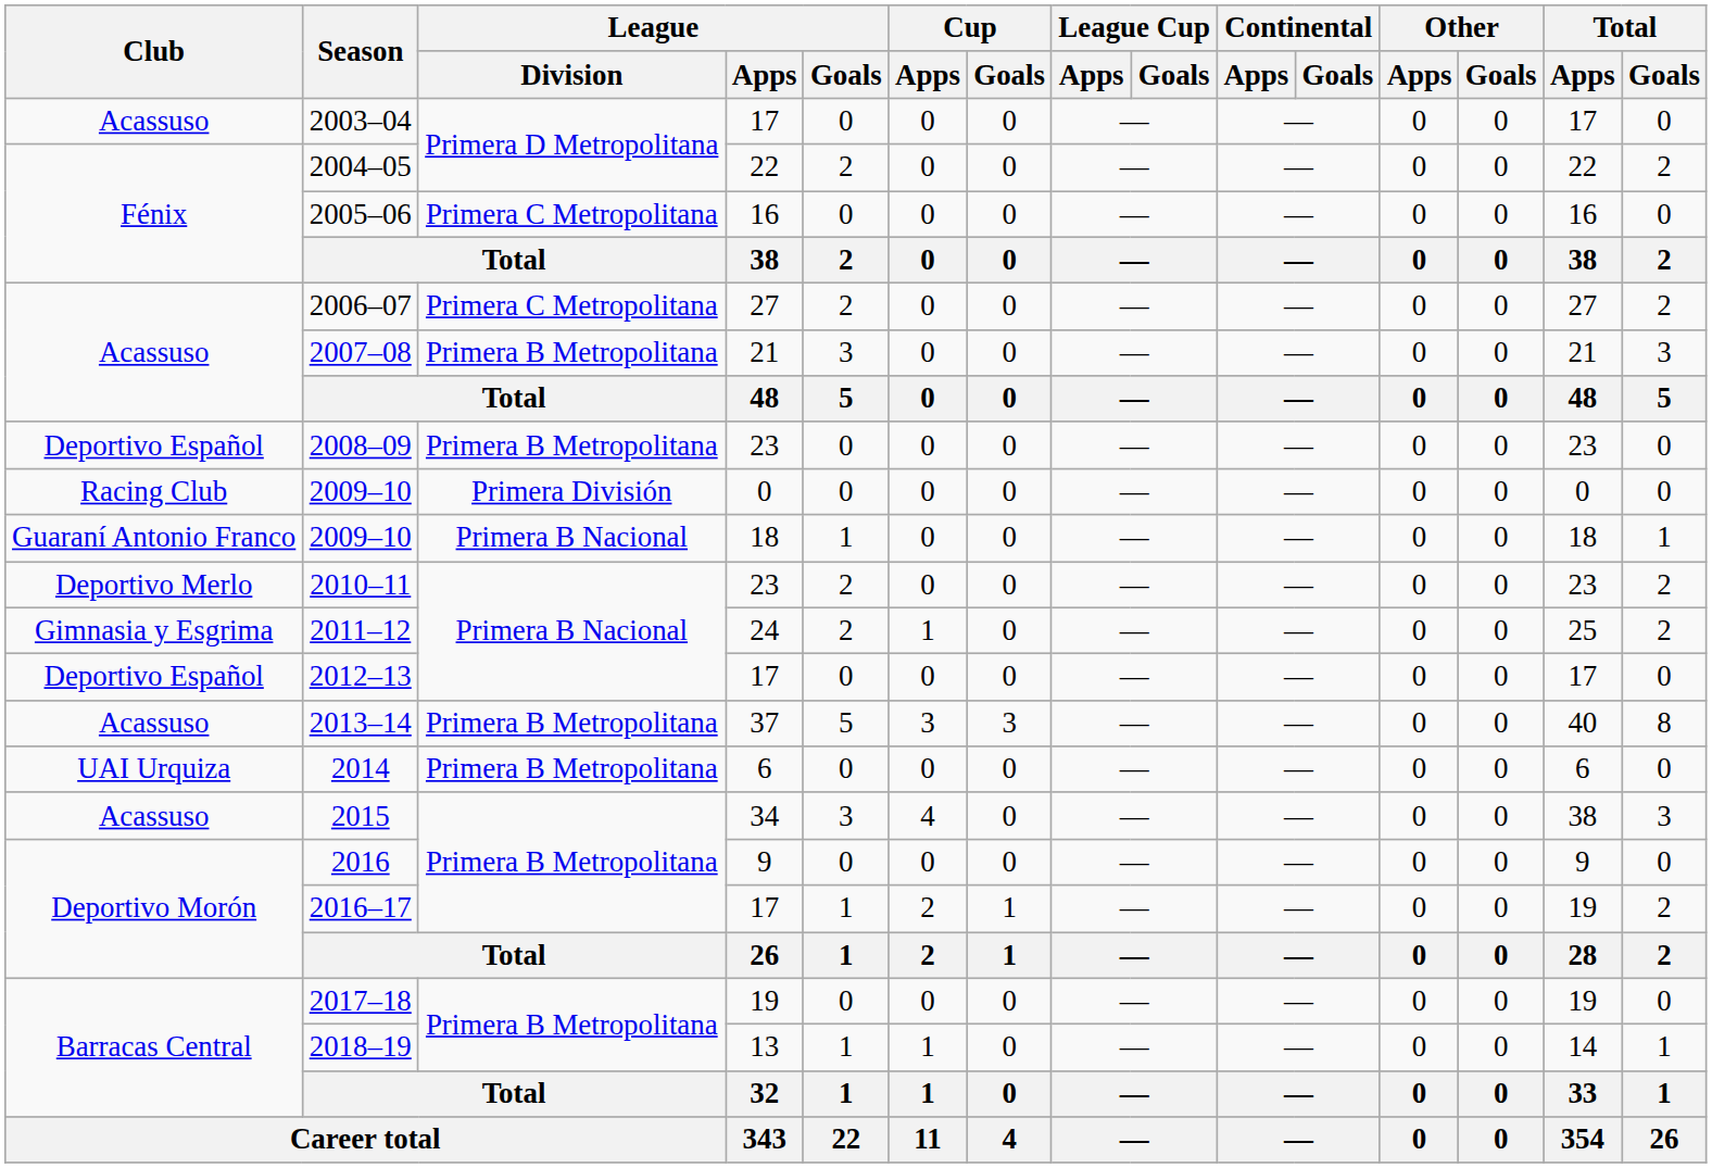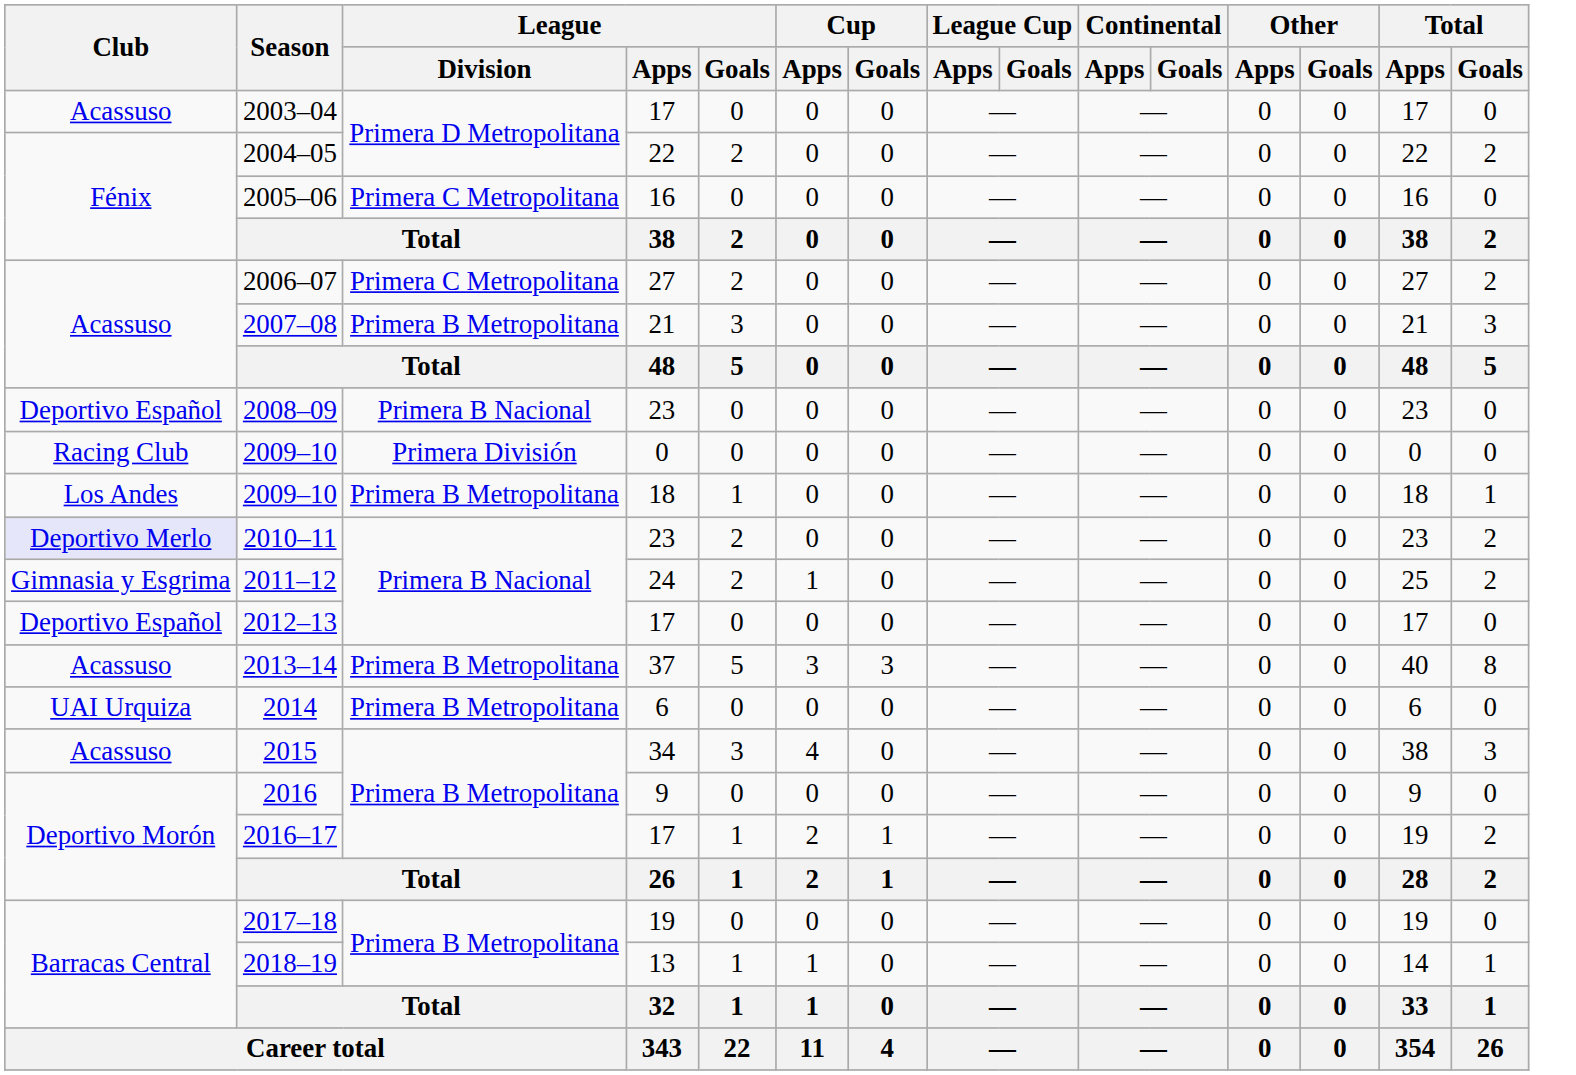 <table class="wikitable" style="text-align:center">
 <tr>
 <th rowspan="2">Club</th>
 <th rowspan="2">Season</th>
 <th colspan="3">League</th>
 <th colspan="2">Cup</th>
 <th colspan="2">League Cup</th>
 <th colspan="2">Continental</th>
 <th colspan="2">Other</th>
 <th colspan="2">Total</th>
 </tr>
 <tr>
 <th>Division</th>
 <th>Apps</th>
 <th>Goals</th>
 <th>Apps</th>
 <th>Goals</th>
 <th>Apps</th>
 <th>Goals</th>
 <th>Apps</th>
 <th>Goals</th>
 <th>Apps</th>
 <th>Goals</th>
 <th>Apps</th>
 <th>Goals</th>
 </tr>
 <tr>
 <td rowspan="1"><a href='#'>Acassuso</a></td>
 <td>2003–04</td>
 <td rowspan="2"><a href='#'>Primera D Metropolitana</a></td>
 <td>17</td>
 <td>0</td>
 <td>0</td>
 <td>0</td>
 <td colspan="2">—</td>
 <td colspan="2">—</td>
 <td>0</td>
 <td>0</td>
 <td>17</td>
 <td>0</td>
 </tr>
 <tr>
 <td rowspan="3"><a href='#'>Fénix</a></td>
 <td>2004–05</td>
 <td>22</td>
 <td>2</td>
 <td>0</td>
 <td>0</td>
 <td colspan="2">—</td>
 <td colspan="2">—</td>
 <td>0</td>
 <td>0</td>
 <td>22</td>
 <td>2</td>
 </tr>
 <tr>
 <td>2005–06</td>
 <td rowspan="1"><a href='#'>Primera C Metropolitana</a></td>
 <td>16</td>
 <td>0</td>
 <td>0</td>
 <td>0</td>
 <td colspan="2">—</td>
 <td colspan="2">—</td>
 <td>0</td>
 <td>0</td>
 <td>16</td>
 <td>0</td>
 </tr>
 <tr>
 <th colspan="2">Total</th>
 <th>38</th>
 <th>2</th>
 <th>0</th>
 <th>0</th>
 <th colspan="2">—</th>
 <th colspan="2">—</th>
 <th>0</th>
 <th>0</th>
 <th>38</th>
 <th>2</th>
 </tr>
 <tr>
 <td rowspan="3"><a href='#'>Acassuso</a></td>
 <td>2006–07</td>
 <td rowspan="1"><a href='#'>Primera C Metropolitana</a></td>
 <td>27</td>
 <td>2</td>
 <td>0</td>
 <td>0</td>
 <td colspan="2">—</td>
 <td colspan="2">—</td>
 <td>0</td>
 <td>0</td>
 <td>27</td>
 <td>2</td>
 </tr>
 <tr>
 <td><a href='#'>2007–08</a></td>
 <td rowspan="1"><a href='#'>Primera B Metropolitana</a></td>
 <td>21</td>
 <td>3</td>
 <td>0</td>
 <td>0</td>
 <td colspan="2">—</td>
 <td colspan="2">—</td>
 <td>0</td>
 <td>0</td>
 <td>21</td>
 <td>3</td>
 </tr>
 <tr>
 <th colspan="2">Total</th>
 <th>48</th>
 <th>5</th>
 <th>0</th>
 <th>0</th>
 <th colspan="2">—</th>
 <th colspan="2">—</th>
 <th>0</th>
 <th>0</th>
 <th>48</th>
 <th>5</th>
 </tr>
 <tr>
 <td rowspan="1"><a href='#'>Deportivo Español</a></td>
 <td><a href='#'>2008–09</a></td>
-<td rowspan="1"><a href='#'>Primera B Metropolitana</a></td>
+<td rowspan="1"><a href='#'>Primera B Nacional</a></td>
 <td>23</td>
 <td>0</td>
 <td>0</td>
 <td>0</td>
 <td colspan="2">—</td>
 <td colspan="2">—</td>
 <td>0</td>
 <td>0</td>
 <td>23</td>
 <td>0</td>
 </tr>
 <tr>
 <td rowspan="1"><a href='#'>Racing Club</a></td>
 <td><a href='#'>2009–10</a></td>
 <td rowspan="1"><a href='#'>Primera División</a></td>
 <td>0</td>
 <td>0</td>
 <td>0</td>
 <td>0</td>
 <td colspan="2">—</td>
 <td colspan="2">—</td>
 <td>0</td>
 <td>0</td>
 <td>0</td>
 <td>0</td>
 </tr>
 <tr>
-<td rowspan="1"><a href='#'>Guaraní Antonio Franco</a></td>
+<td rowspan="1"><a href='#'>Los Andes</a></td>
 <td><a href='#'>2009–10</a></td>
-<td rowspan="1"><a href='#'>Primera B Nacional</a></td>
+<td rowspan="1"><a href='#'>Primera B Metropolitana</a></td>
 <td>18</td>
 <td>1</td>
 <td>0</td>
 <td>0</td>
 <td colspan="2">—</td>
 <td colspan="2">—</td>
 <td>0</td>
 <td>0</td>
 <td>18</td>
 <td>1</td>
 </tr>
 <tr>
-<td rowspan="1"><a href='#'>Deportivo Merlo</a></td>
+<td rowspan="1" style="background: lavender;"><a href='#'>Deportivo Merlo</a></td>
 <td><a href='#'>2010–11</a></td>
 <td rowspan="3"><a href='#'>Primera B Nacional</a></td>
 <td>23</td>
 <td>2</td>
 <td>0</td>
 <td>0</td>
 <td colspan="2">—</td>
 <td colspan="2">—</td>
 <td>0</td>
 <td>0</td>
 <td>23</td>
 <td>2</td>
 </tr>
 <tr>
 <td rowspan="1"><a href='#'>Gimnasia y Esgrima</a></td>
 <td><a href='#'>2011–12</a></td>
 <td>24</td>
 <td>2</td>
 <td>1</td>
 <td>0</td>
 <td colspan="2">—</td>
 <td colspan="2">—</td>
 <td>0</td>
 <td>0</td>
 <td>25</td>
 <td>2</td>
 </tr>
 <tr>
 <td rowspan="1"><a href='#'>Deportivo Español</a></td>
 <td><a href='#'>2012–13</a></td>
 <td>17</td>
 <td>0</td>
 <td>0</td>
 <td>0</td>
 <td colspan="2">—</td>
 <td colspan="2">—</td>
 <td>0</td>
 <td>0</td>
 <td>17</td>
 <td>0</td>
 </tr>
 <tr>
 <td rowspan="1"><a href='#'>Acassuso</a></td>
 <td><a href='#'>2013–14</a></td>
 <td rowspan="1"><a href='#'>Primera B Metropolitana</a></td>
 <td>37</td>
 <td>5</td>
 <td>3</td>
 <td>3</td>
 <td colspan="2">—</td>
 <td colspan="2">—</td>
 <td>0</td>
 <td>0</td>
 <td>40</td>
 <td>8</td>
 </tr>
 <tr>
 <td rowspan="1"><a href='#'>UAI Urquiza</a></td>
 <td><a href='#'>2014</a></td>
 <td rowspan="1"><a href='#'>Primera B Metropolitana</a></td>
 <td>6</td>
 <td>0</td>
 <td>0</td>
 <td>0</td>
 <td colspan="2">—</td>
 <td colspan="2">—</td>
 <td>0</td>
 <td>0</td>
 <td>6</td>
 <td>0</td>
 </tr>
 <tr>
 <td rowspan="1"><a href='#'>Acassuso</a></td>
 <td><a href='#'>2015</a></td>
 <td rowspan="3"><a href='#'>Primera B Metropolitana</a></td>
 <td>34</td>
 <td>3</td>
 <td>4</td>
 <td>0</td>
 <td colspan="2">—</td>
 <td colspan="2">—</td>
 <td>0</td>
 <td>0</td>
 <td>38</td>
 <td>3</td>
 </tr>
 <tr>
 <td rowspan="3"><a href='#'>Deportivo Morón</a></td>
 <td><a href='#'>2016</a></td>
 <td>9</td>
 <td>0</td>
 <td>0</td>
 <td>0</td>
 <td colspan="2">—</td>
 <td colspan="2">—</td>
 <td>0</td>
 <td>0</td>
 <td>9</td>
 <td>0</td>
 </tr>
 <tr>
 <td><a href='#'>2016–17</a></td>
 <td>17</td>
 <td>1</td>
 <td>2</td>
 <td>1</td>
 <td colspan="2">—</td>
 <td colspan="2">—</td>
 <td>0</td>
 <td>0</td>
 <td>19</td>
 <td>2</td>
 </tr>
 <tr>
 <th colspan="2">Total</th>
 <th>26</th>
 <th>1</th>
 <th>2</th>
 <th>1</th>
 <th colspan="2">—</th>
 <th colspan="2">—</th>
 <th>0</th>
 <th>0</th>
 <th>28</th>
 <th>2</th>
 </tr>
 <tr>
 <td rowspan="3"><a href='#'>Barracas Central</a></td>
 <td><a href='#'>2017–18</a></td>
 <td rowspan="2"><a href='#'>Primera B Metropolitana</a></td>
 <td>19</td>
 <td>0</td>
 <td>0</td>
 <td>0</td>
 <td colspan="2">—</td>
 <td colspan="2">—</td>
 <td>0</td>
 <td>0</td>
 <td>19</td>
 <td>0</td>
 </tr>
 <tr>
 <td><a href='#'>2018–19</a></td>
 <td>13</td>
 <td>1</td>
 <td>1</td>
 <td>0</td>
 <td colspan="2">—</td>
 <td colspan="2">—</td>
 <td>0</td>
 <td>0</td>
 <td>14</td>
 <td>1</td>
 </tr>
 <tr>
 <th colspan="2">Total</th>
 <th>32</th>
 <th>1</th>
 <th>1</th>
 <th>0</th>
 <th colspan="2">—</th>
 <th colspan="2">—</th>
 <th>0</th>
 <th>0</th>
 <th>33</th>
 <th>1</th>
 </tr>
 <tr>
 <th colspan="3">Career total</th>
 <th>343</th>
 <th>22</th>
 <th>11</th>
 <th>4</th>
 <th colspan="2">—</th>
 <th colspan="2">—</th>
 <th>0</th>
 <th>0</th>
 <th>354</th>
 <th>26</th>
 </tr>
 </table>
